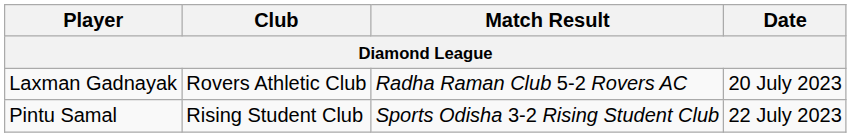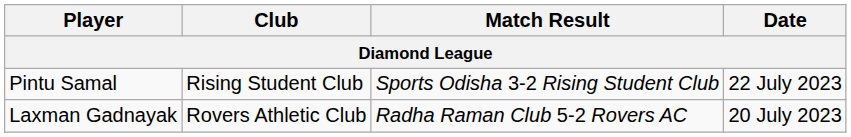 <table class="wikitable sortable" style="text-align:center">
 <tr>
 <th>Player</th>
 <th>Club</th>
 <th>Match Result</th>
 <th>Date</th>
 </tr>
 <tr>
 <th colspan="4"><small>Diamond League</small></th>
 </tr>
 <tr>
+<td align="left">Pintu Samal</td>
+<td align="left">Rising Student Club</td>
+<td align="left"><em>Sports Odisha</em> 3-2 <em>Rising Student Club</em></td>
+<td align="left">22 July 2023</td>
+</tr>
+<tr>
 <td align="left">Laxman Gadnayak</td>
 <td align="left">Rovers Athletic Club</td>
 <td align="left"><em>Radha Raman Club</em> 5-2 <em>Rovers AC</em></td>
 <td align="left">20 July 2023</td>
 </tr>
-<tr>
-<td align="left">Pintu Samal</td>
-<td align="left">Rising Student Club</td>
-<td align="left"><em>Sports Odisha</em> 3-2 <em>Rising Student Club</em></td>
-<td align="left">22 July 2023</td>
-</tr>
 </table>
